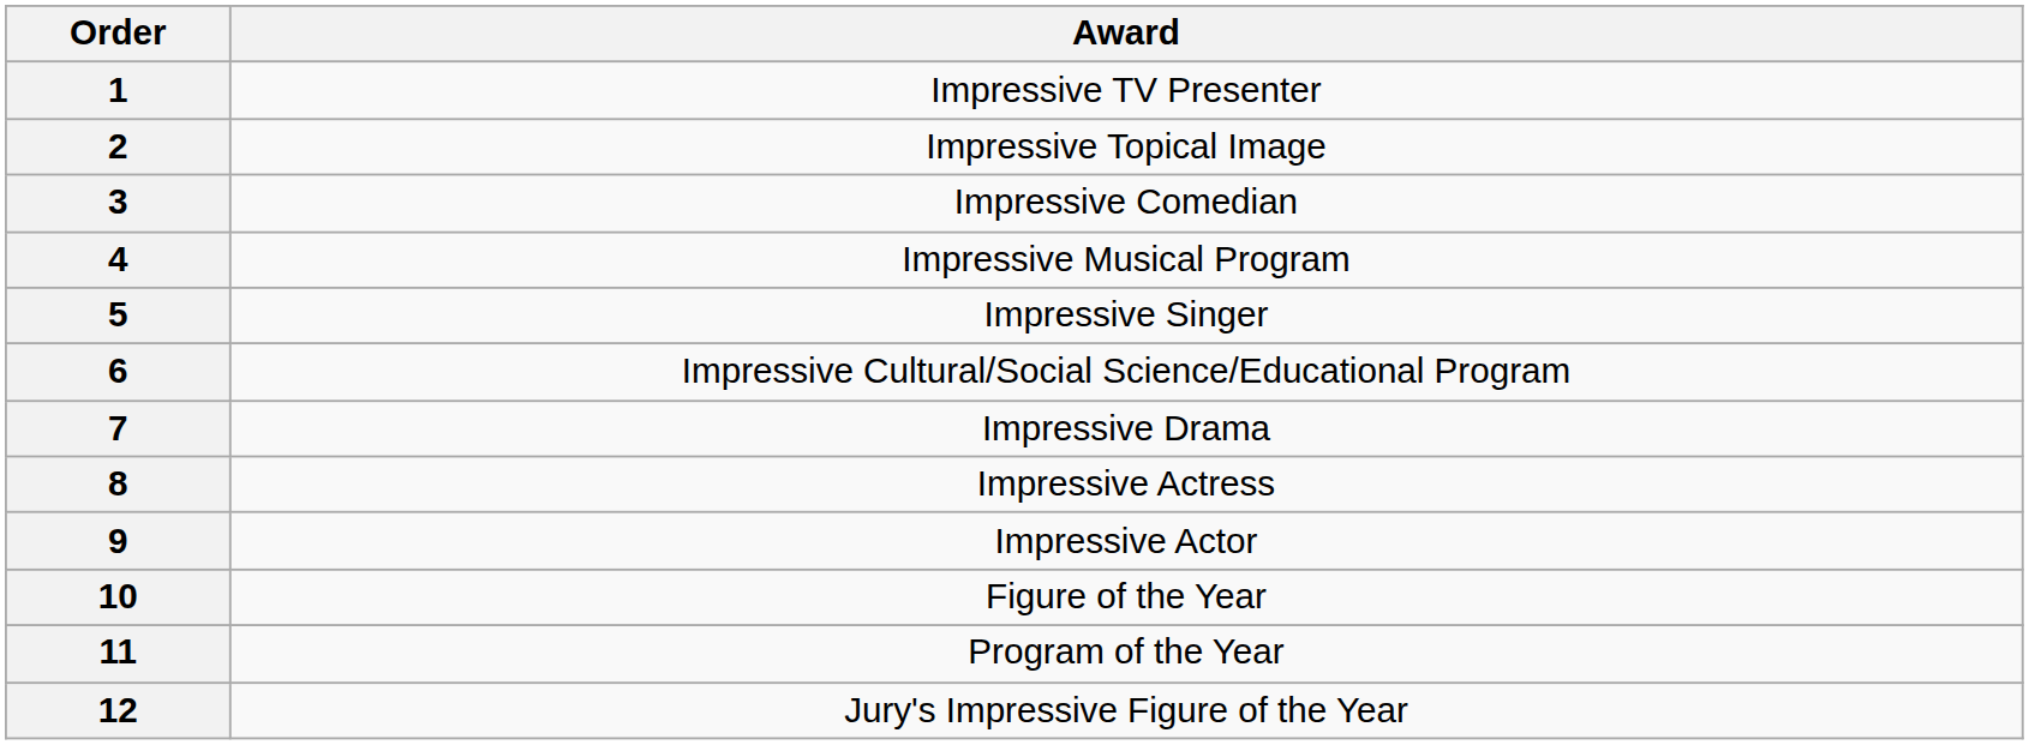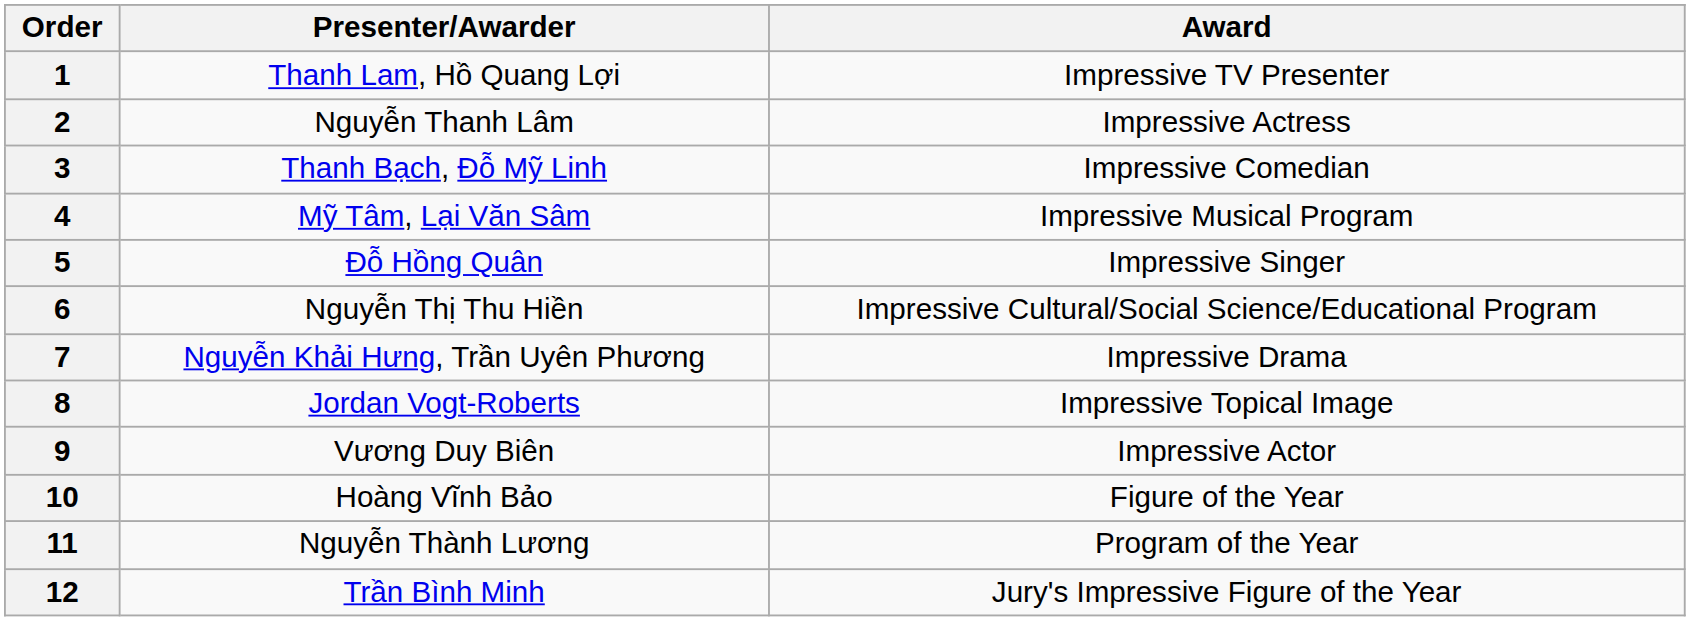 <table class="wikitable" style="text-align:center; width:71.9%;">
 <tr>
 <th>Order</th>
+<th>Presenter/Awarder</th>
 <th>Award</th>
 </tr>
 <tr>
 <th>1</th>
+<td><a href='#'>Thanh Lam</a>, Hồ Quang Lợi</td>
 <td>Impressive TV Presenter</td>
 </tr>
 <tr>
 <th>2</th>
-<td>Impressive Topical Image</td>
+<td>Nguyễn Thanh Lâm</td>
+<td>Impressive Actress</td>
 </tr>
 <tr>
 <th>3</th>
+<td><a href='#'>Thanh Bạch</a>, <a href='#'>Đỗ Mỹ Linh</a></td>
 <td>Impressive Comedian</td>
 </tr>
 <tr>
 <th>4</th>
+<td><a href='#'>Mỹ Tâm</a>, <a href='#'>Lại Văn Sâm</a></td>
 <td>Impressive Musical Program</td>
 </tr>
 <tr>
 <th>5</th>
+<td><a href='#'>Đỗ Hồng Quân</a></td>
 <td>Impressive Singer</td>
 </tr>
 <tr>
 <th>6</th>
+<td>Nguyễn Thị Thu Hiền</td>
 <td>Impressive Cultural/Social Science/Educational Program</td>
 </tr>
 <tr>
 <th>7</th>
+<td><a href='#'>Nguyễn Khải Hưng</a>, Trần Uyên Phương</td>
 <td>Impressive Drama</td>
 </tr>
 <tr>
 <th>8</th>
-<td>Impressive Actress</td>
+<td><a href='#'>Jordan Vogt-Roberts</a></td>
+<td>Impressive Topical Image</td>
 </tr>
 <tr>
 <th>9</th>
+<td>Vương Duy Biên</td>
 <td>Impressive Actor</td>
 </tr>
 <tr>
 <th>10</th>
+<td>Hoàng Vĩnh Bảo</td>
 <td>Figure of the Year</td>
 </tr>
 <tr>
 <th>11</th>
+<td>Nguyễn Thành Lương</td>
 <td>Program of the Year</td>
 </tr>
 <tr>
 <th>12</th>
+<td><a href='#'>Trần Bình Minh</a></td>
 <td>Jury's Impressive Figure of the Year</td>
 </tr>
 </table>
